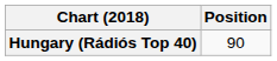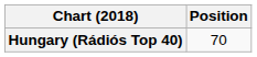 <table class="wikitable plainrowheaders " style="text-align:center">
 <tr>
 <th scope="col">Chart (2018)</th>
 <th scope="col">Position</th>
 </tr>
 <tr>
 <th scope="row">Hungary (Rádiós Top 40)</th>
-<td>90</td>
+<td>70</td>
 </tr>
 </table>
